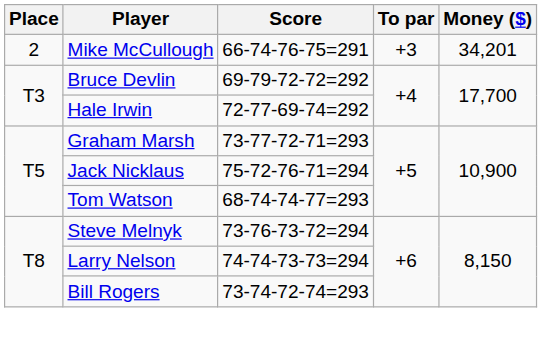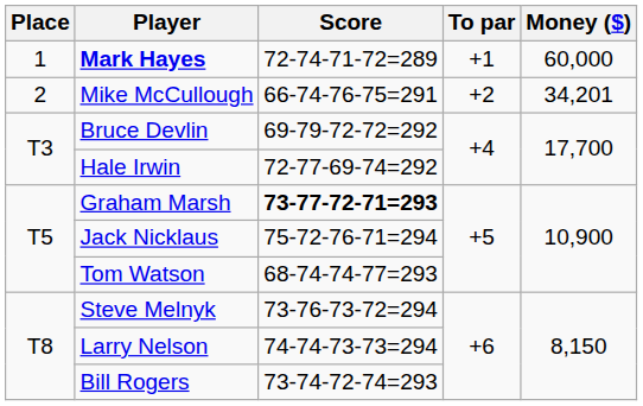 <table class="wikitable">
 <tr>
 <th>Place</th>
 <th>Player</th>
 <th>Score</th>
 <th>To par</th>
 <th>Money (<a href='#'>$</a>)</th>
 </tr>
 <tr>
+<td align=center>1</td>
+<td> <strong><a href='#'>Mark Hayes</a></strong></td>
+<td align=center>72-74-71-72=289</td>
+<td align=center>+1</td>
+<td align=center>60,000</td>
+</tr>
+<tr>
 <td align=center>2</td>
 <td> <a href='#'>Mike McCullough</a></td>
 <td align=center>66-74-76-75=291</td>
-<td align=center>+3</td>
+<td align=center>+2</td>
 <td align=center>34,201</td>
 </tr>
 <tr>
 <td rowspan=2 align=center>T3</td>
 <td> <a href='#'>Bruce Devlin</a></td>
 <td align=center>69-79-72-72=292</td>
 <td rowspan=2 align=center>+4</td>
 <td rowspan=2 align=center>17,700</td>
 </tr>
 <tr>
 <td> <a href='#'>Hale Irwin</a></td>
 <td align=center>72-77-69-74=292</td>
 </tr>
 <tr>
 <td rowspan=3 align=center>T5</td>
 <td> <a href='#'>Graham Marsh</a></td>
-<td align=center>73-77-72-71=293</td>
+<td align=center><strong>73-77-72-71=293</strong></td>
 <td rowspan=3 align=center>+5</td>
 <td rowspan=3 align=center>10,900</td>
 </tr>
 <tr>
 <td> <a href='#'>Jack Nicklaus</a></td>
 <td align=center>75-72-76-71=294</td>
 </tr>
 <tr>
 <td> <a href='#'>Tom Watson</a></td>
 <td align=center>68-74-74-77=293</td>
 </tr>
 <tr>
 <td rowspan=3 align=center>T8</td>
 <td> <a href='#'>Steve Melnyk</a></td>
 <td align=center>73-76-73-72=294</td>
 <td rowspan=3 align=center>+6</td>
 <td rowspan=3 align=center>8,150</td>
 </tr>
 <tr>
 <td> <a href='#'>Larry Nelson</a></td>
 <td align=center>74-74-73-73=294</td>
 </tr>
 <tr>
 <td> <a href='#'>Bill Rogers</a></td>
 <td align=center>73-74-72-74=293</td>
 </tr>
 </table>
